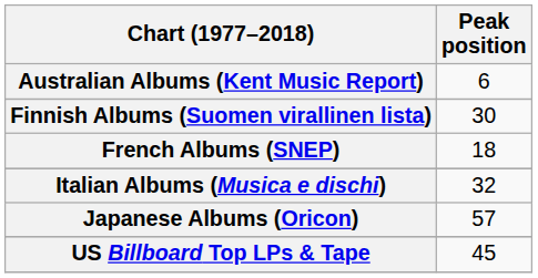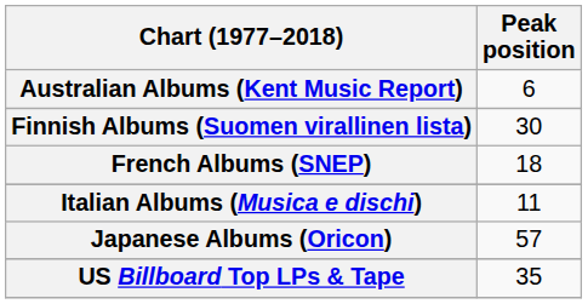 <table class="wikitable sortable plainrowheaders" style="text-align:center">
 <tr>
 <th scope="col">Chart (1977–2018)</th>
 <th scope="col">Peak<br>position</th>
 </tr>
 <tr>
 <th scope="row">Australian Albums (<a href='#'>Kent Music Report</a>)</th>
 <td>6</td>
 </tr>
 <tr>
 </tr>
 <tr>
 </tr>
 <tr>
 </tr>
 <tr>
 <th scope="row">Finnish Albums (<a href='#'>Suomen virallinen lista</a>)</th>
 <td align="center">30</td>
 </tr>
 <tr>
 <th scope="row">French Albums (<a href='#'>SNEP</a>)</th>
 <td>18</td>
 </tr>
 <tr>
 </tr>
 <tr>
 </tr>
 <tr>
 <th scope="row">Italian Albums (<em><a href='#'>Musica e dischi</a></em>)</th>
-<td>32</td>
+<td>11</td>
 </tr>
 <tr>
 <th scope="row">Japanese Albums (<a href='#'>Oricon</a>)</th>
 <td>57</td>
 </tr>
 <tr>
 </tr>
 <tr>
 </tr>
 <tr>
 </tr>
 <tr>
 </tr>
 <tr>
 </tr>
 <tr>
 </tr>
 <tr>
 <th scope="row">US <a href='#'><em>Billboard</em> Top LPs & Tape</a></th>
-<td>45</td>
+<td>35</td>
 </tr>
 <tr>
 </tr>
 </table>
